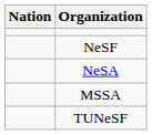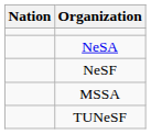 <table class="wikitable sortable" style="text-align:center; ">
 <tr>
 <th>Nation</th>
 <th>Organization</th>
 </tr>
 <tr>
 <td style="text-align:left;"></td>
 <td></td>
 </tr>
 <tr>
 <td style="text-align:left;"></td>
-<td>NeSF</td>
+<td><a href='#'>NeSA</a></td>
 </tr>
 <tr>
 <td style="text-align:left;"></td>
-<td><a href='#'>NeSA</a></td>
+<td>NeSF</td>
 </tr>
 <tr>
 <td style="text-align:left;"></td>
 <td>MSSA</td>
 </tr>
 <tr>
 <td style="text-align:left;"></td>
 <td>TUNeSF</td>
 </tr>
 </table>
